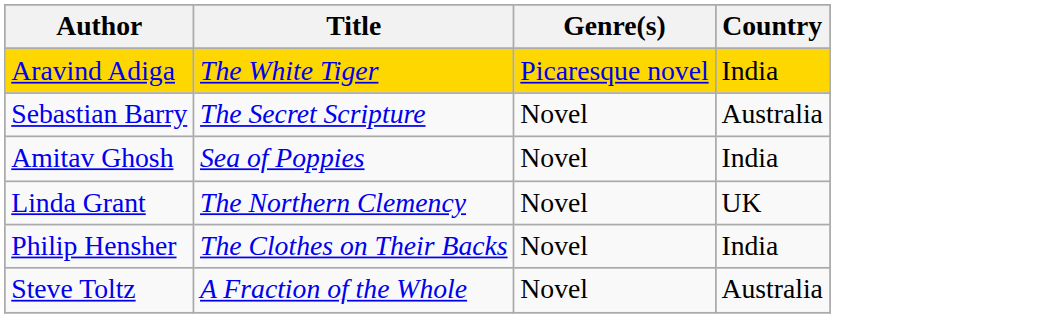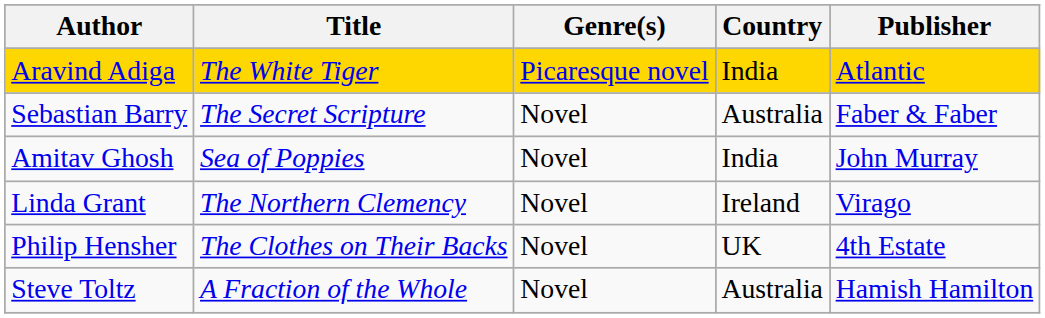 <table class="wikitable">
 <tr>
 <th>Author</th>
 <th>Title</th>
 <th>Genre(s)</th>
 <th>Country</th>
+<th>Publisher</th>
 </tr>
 <tr>
 <td style="background:gold"><a href='#'>Aravind Adiga</a></td>
 <td style="background:gold"><em><a href='#'>The White Tiger</a></em></td>
 <td style="background:gold"><a href='#'>Picaresque novel</a></td>
 <td style="background:gold">India</td>
+<td style="background:gold"><a href='#'>Atlantic</a></td>
 </tr>
 <tr>
 <td><a href='#'>Sebastian Barry</a></td>
 <td><em><a href='#'>The Secret Scripture</a></em></td>
 <td>Novel</td>
 <td>Australia</td>
+<td><a href='#'>Faber & Faber</a></td>
 </tr>
 <tr>
 <td><a href='#'>Amitav Ghosh</a></td>
 <td><em><a href='#'>Sea of Poppies</a></em></td>
 <td>Novel</td>
 <td>India</td>
+<td><a href='#'>John Murray</a></td>
 </tr>
 <tr>
 <td><a href='#'>Linda Grant</a></td>
 <td><em><a href='#'>The Northern Clemency</a></em></td>
 <td>Novel</td>
-<td>UK</td>
+<td>Ireland</td>
+<td><a href='#'>Virago</a></td>
 </tr>
 <tr>
 <td><a href='#'>Philip Hensher</a></td>
 <td><em><a href='#'>The Clothes on Their Backs</a></em></td>
 <td>Novel</td>
-<td>India</td>
+<td>UK</td>
+<td><a href='#'>4th Estate</a></td>
 </tr>
 <tr>
 <td><a href='#'>Steve Toltz</a></td>
 <td><em><a href='#'>A Fraction of the Whole</a></em></td>
 <td>Novel</td>
 <td>Australia</td>
+<td><a href='#'>Hamish Hamilton</a></td>
 </tr>
 </table>
